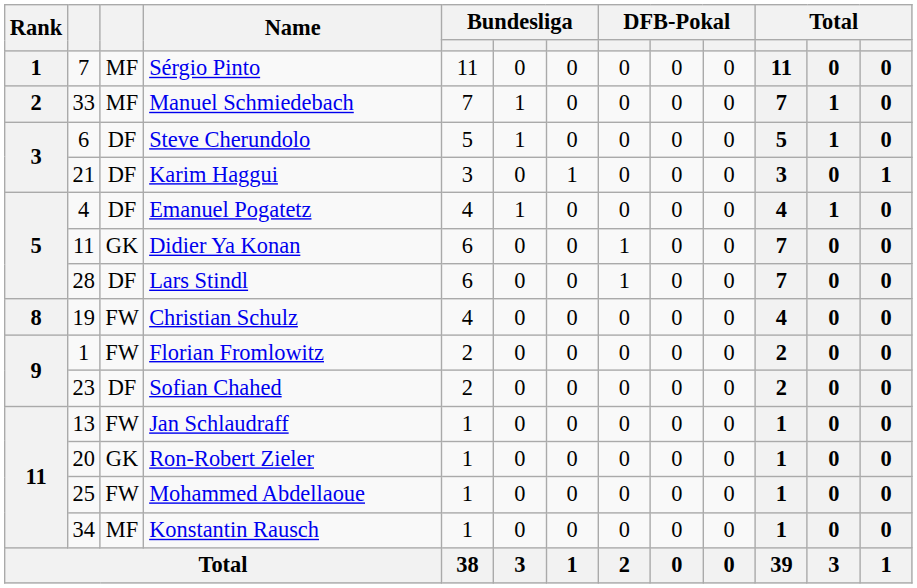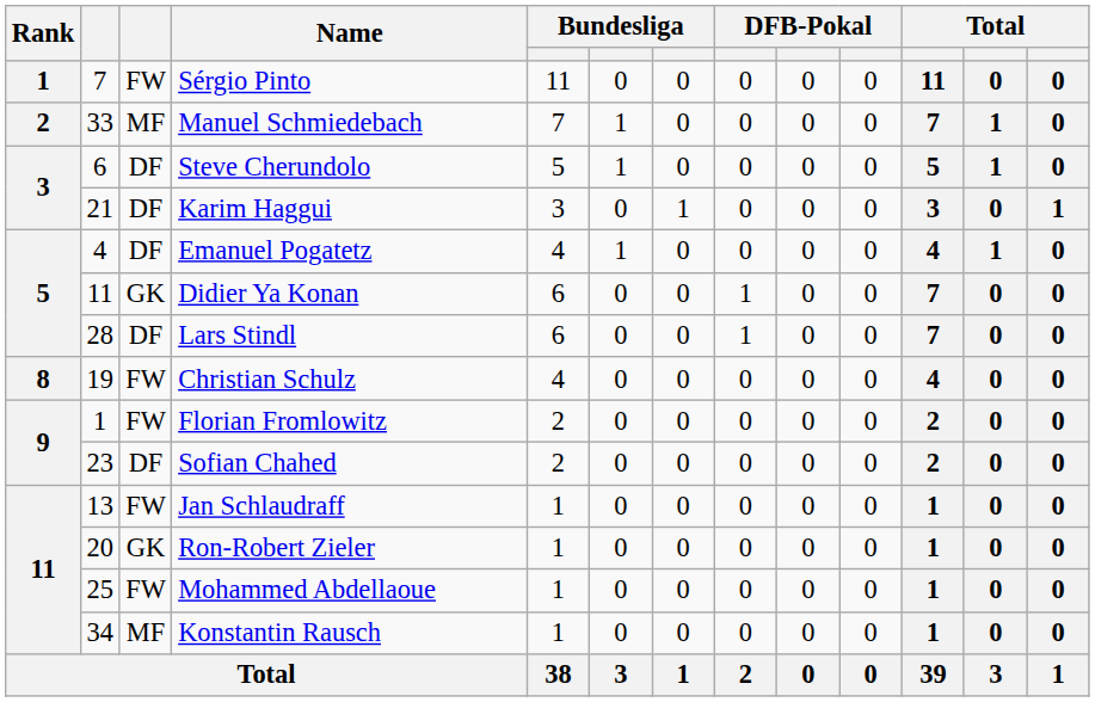 <table class="wikitable" style="text-align:center;">
 <tr>
 <th rowspan="2">Rank</th>
 <th rowspan="2"></th>
 <th rowspan="2"></th>
 <th rowspan="2" width=205>Name</th>
 <th colspan="3" width=90>Bundesliga</th>
 <th colspan="3" width=90>DFB-Pokal</th>
 <th colspan="3" width=90>Total</th>
 </tr>
 <tr>
 <th width=30></th>
 <th width=30></th>
 <th width=30></th>
 <th width=30></th>
 <th width=30></th>
 <th width=30></th>
 <th width=30></th>
 <th width=30></th>
 <th width=30></th>
 </tr>
 <tr>
 <th>1</th>
 <td>7</td>
-<td>MF</td>
+<td>FW</td>
 <td align="left"> <a href='#'>Sérgio Pinto</a></td>
 <td>11</td>
 <td>0</td>
 <td>0</td>
 <td>0</td>
 <td>0</td>
 <td>0</td>
 <th>11</th>
 <th>0</th>
 <th>0</th>
 </tr>
 <tr>
 <th>2</th>
 <td>33</td>
 <td>MF</td>
 <td align="left"> <a href='#'>Manuel Schmiedebach</a></td>
 <td>7</td>
 <td>1</td>
 <td>0</td>
 <td>0</td>
 <td>0</td>
 <td>0</td>
 <th>7</th>
 <th>1</th>
 <th>0</th>
 </tr>
 <tr>
 <th rowspan="2">3</th>
 <td>6</td>
 <td>DF</td>
 <td align="left"> <a href='#'>Steve Cherundolo</a></td>
 <td>5</td>
 <td>1</td>
 <td>0</td>
 <td>0</td>
 <td>0</td>
 <td>0</td>
 <th>5</th>
 <th>1</th>
 <th>0</th>
 </tr>
 <tr>
 <td>21</td>
 <td>DF</td>
 <td align="left"> <a href='#'>Karim Haggui</a></td>
 <td>3</td>
 <td>0</td>
 <td>1</td>
 <td>0</td>
 <td>0</td>
 <td>0</td>
 <th>3</th>
 <th>0</th>
 <th>1</th>
 </tr>
 <tr>
 <th rowspan="3">5</th>
 <td>4</td>
 <td>DF</td>
 <td align="left"> <a href='#'>Emanuel Pogatetz</a></td>
 <td>4</td>
 <td>1</td>
 <td>0</td>
 <td>0</td>
 <td>0</td>
 <td>0</td>
 <th>4</th>
 <th>1</th>
 <th>0</th>
 </tr>
 <tr>
 <td>11</td>
 <td>GK</td>
 <td align="left"> <a href='#'>Didier Ya Konan</a></td>
 <td>6</td>
 <td>0</td>
 <td>0</td>
 <td>1</td>
 <td>0</td>
 <td>0</td>
 <th>7</th>
 <th>0</th>
 <th>0</th>
 </tr>
 <tr>
 <td>28</td>
 <td>DF</td>
 <td align="left"> <a href='#'>Lars Stindl</a></td>
 <td>6</td>
 <td>0</td>
 <td>0</td>
 <td>1</td>
 <td>0</td>
 <td>0</td>
 <th>7</th>
 <th>0</th>
 <th>0</th>
 </tr>
 <tr>
 <th>8</th>
 <td>19</td>
 <td>FW</td>
 <td align="left"> <a href='#'>Christian Schulz</a></td>
 <td>4</td>
 <td>0</td>
 <td>0</td>
 <td>0</td>
 <td>0</td>
 <td>0</td>
 <th>4</th>
 <th>0</th>
 <th>0</th>
 </tr>
 <tr>
 <th rowspan="2">9</th>
 <td>1</td>
 <td>FW</td>
 <td align="left"> <a href='#'>Florian Fromlowitz</a></td>
 <td>2</td>
 <td>0</td>
 <td>0</td>
 <td>0</td>
 <td>0</td>
 <td>0</td>
 <th>2</th>
 <th>0</th>
 <th>0</th>
 </tr>
 <tr>
 <td>23</td>
 <td>DF</td>
 <td align="left"> <a href='#'>Sofian Chahed</a></td>
 <td>2</td>
 <td>0</td>
 <td>0</td>
 <td>0</td>
 <td>0</td>
 <td>0</td>
 <th>2</th>
 <th>0</th>
 <th>0</th>
 </tr>
 <tr>
 <th rowspan="4">11</th>
 <td>13</td>
 <td>FW</td>
 <td align="left"> <a href='#'>Jan Schlaudraff</a></td>
 <td>1</td>
 <td>0</td>
 <td>0</td>
 <td>0</td>
 <td>0</td>
 <td>0</td>
 <th>1</th>
 <th>0</th>
 <th>0</th>
 </tr>
 <tr>
 <td>20</td>
 <td>GK</td>
 <td align="left"> <a href='#'>Ron-Robert Zieler</a></td>
 <td>1</td>
 <td>0</td>
 <td>0</td>
 <td>0</td>
 <td>0</td>
 <td>0</td>
 <th>1</th>
 <th>0</th>
 <th>0</th>
 </tr>
 <tr>
 <td>25</td>
 <td>FW</td>
 <td align="left"> <a href='#'>Mohammed Abdellaoue</a></td>
 <td>1</td>
 <td>0</td>
 <td>0</td>
 <td>0</td>
 <td>0</td>
 <td>0</td>
 <th>1</th>
 <th>0</th>
 <th>0</th>
 </tr>
 <tr>
 <td>34</td>
 <td>MF</td>
 <td align="left"> <a href='#'>Konstantin Rausch</a></td>
 <td>1</td>
 <td>0</td>
 <td>0</td>
 <td>0</td>
 <td>0</td>
 <td>0</td>
 <th>1</th>
 <th>0</th>
 <th>0</th>
 </tr>
 <tr>
 <th colspan="4">Total</th>
 <th>38</th>
 <th>3</th>
 <th>1</th>
 <th>2</th>
 <th>0</th>
 <th>0</th>
 <th>39</th>
 <th>3</th>
 <th>1</th>
 </tr>
 </table>
